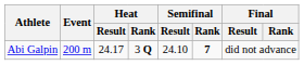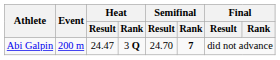 <table class="wikitable" style="font-size:90%; text-align:center">
 <tr>
 <th rowspan=2>Athlete</th>
 <th rowspan=2>Event</th>
 <th colspan=2>Heat</th>
 <th colspan=2>Semifinal</th>
 <th colspan=2>Final</th>
 </tr>
 <tr style="font-size:95%">
 <th>Result</th>
 <th>Rank</th>
 <th>Result</th>
 <th>Rank</th>
 <th>Result</th>
 <th>Rank</th>
 </tr>
 <tr>
 <td align=left><a href='#'>Abi Galpin</a></td>
 <td align=left rowspan=1><a href='#'>200 m</a></td>
-<td>24.17</td>
+<td>24.47</td>
 <td>3 <strong>Q</strong></td>
-<td>24.10</td>
+<td>24.70</td>
 <td><strong>7</strong></td>
 <td colspan=2>did not advance</td>
 </tr>
 </table>
